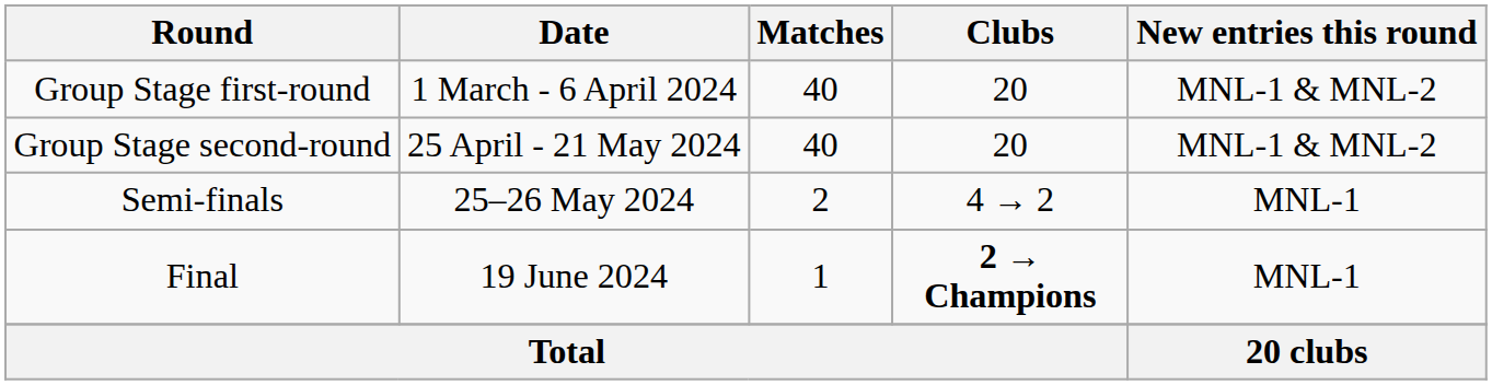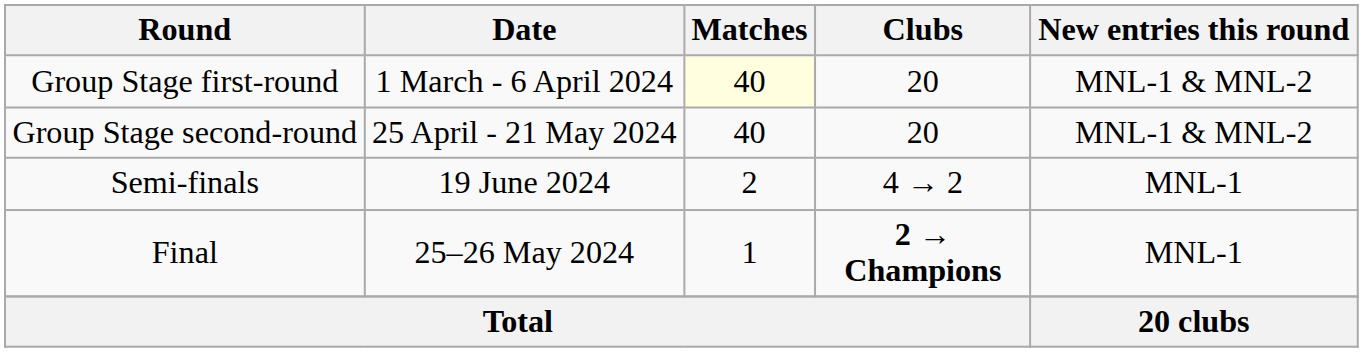 <table class="wikitable">
 <tr>
 <th>Round</th>
 <th>Date</th>
 <th>Matches</th>
 <th width=100>Clubs</th>
 <th>New entries this round</th>
 </tr>
 <tr align=center>
 <td>Group Stage first-round</td>
 <td>1 March - 6 April 2024</td>
-<td>40</td>
+<td style="background: lightyellow;">40</td>
 <td>20</td>
 <td>MNL-1 & MNL-2</td>
 </tr>
 <tr align=center>
 <td>Group Stage second-round</td>
 <td>25 April - 21 May 2024</td>
 <td>40</td>
 <td>20</td>
 <td>MNL-1 & MNL-2</td>
 </tr>
 <tr align=center>
 <td>Semi-finals</td>
-<td>25–26 May 2024</td>
+<td>19 June 2024</td>
 <td>2</td>
 <td>4 → 2</td>
 <td>MNL-1</td>
 </tr>
 <tr align=center>
 <td>Final</td>
-<td>19 June 2024</td>
+<td>25–26 May 2024</td>
 <td>1</td>
 <td><strong>2 → Champions</strong></td>
 <td>MNL-1</td>
 </tr>
 <tr align=left|>
 </tr>
 <tr>
 <th colspan=4>Total</th>
 <th>20 clubs</th>
 </tr>
 </table>
